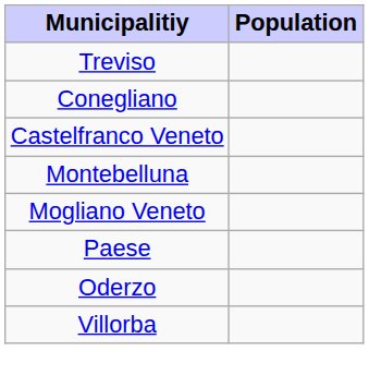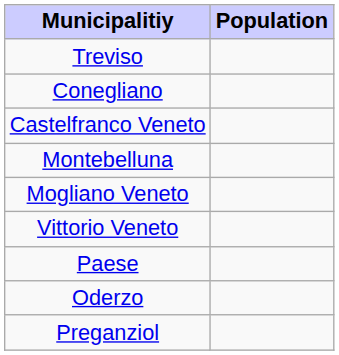 <table class="wikitable" style="text-align:center;">
 <tr>
 <th style="background:#CCCCFF">Municipalitiy</th>
 <th style="background:#CCCCFF">Population</th>
 </tr>
 <tr>
 <td><a href='#'>Treviso</a></td>
 <td></td>
 </tr>
 <tr>
 <td><a href='#'>Conegliano</a></td>
 <td></td>
 </tr>
 <tr>
 <td><a href='#'>Castelfranco Veneto</a></td>
 <td></td>
 </tr>
 <tr>
 <td><a href='#'>Montebelluna</a></td>
 <td></td>
 </tr>
 <tr>
 <td><a href='#'>Mogliano Veneto</a></td>
 <td></td>
 </tr>
 <tr>
+<td><a href='#'>Vittorio Veneto</a></td>
+<td></td>
+</tr>
+<tr>
 <td><a href='#'>Paese</a></td>
 <td></td>
 </tr>
 <tr>
 <td><a href='#'>Oderzo</a></td>
 <td></td>
 </tr>
 <tr>
-<td><a href='#'>Villorba</a></td>
+<td><a href='#'>Preganziol</a></td>
 <td></td>
 </tr>
 </table>
